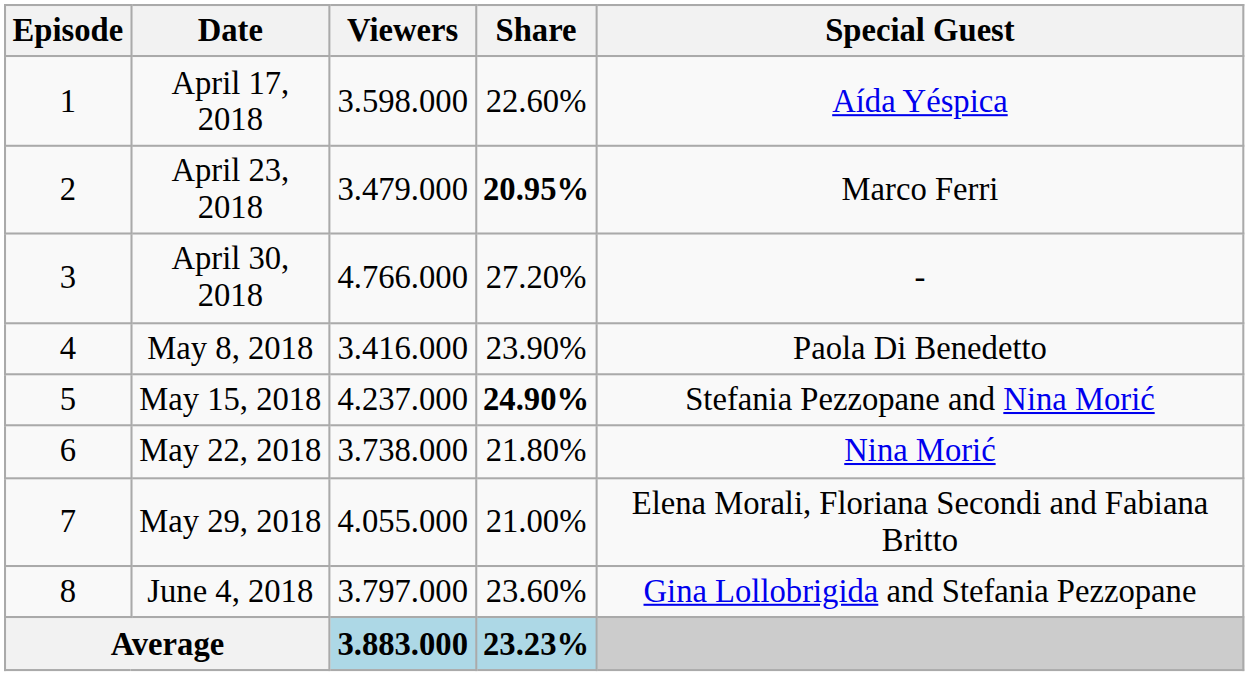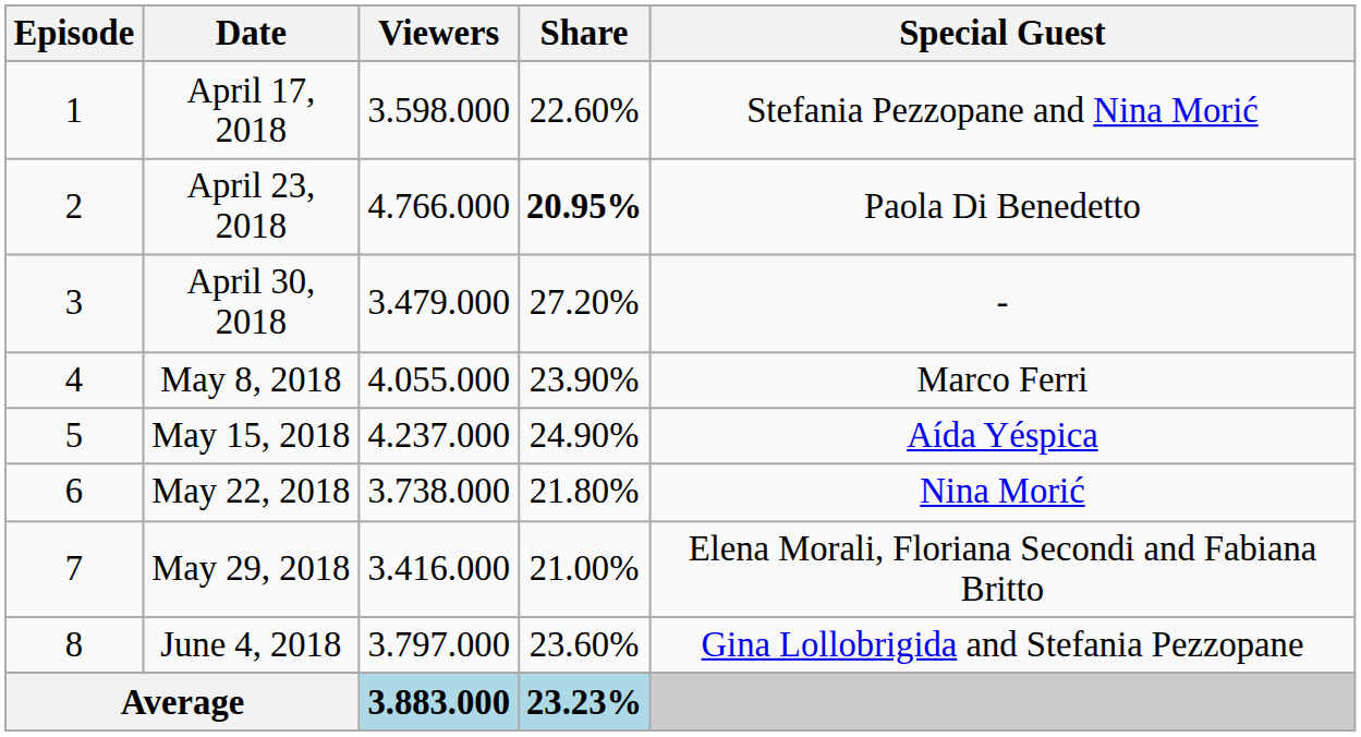 <table class="wikitable" style="text-align:center;">
 <tr>
 <th>Episode</th>
 <th>Date</th>
 <th>Viewers</th>
 <th>Share</th>
 <th>Special Guest</th>
 </tr>
 <tr>
 <td>1</td>
 <td>April 17, 2018</td>
 <td>3.598.000</td>
 <td>22.60%</td>
-<td><a href='#'>Aída Yéspica</a></td>
+<td>Stefania Pezzopane and <a href='#'>Nina Morić</a></td>
 </tr>
 <tr>
 <td>2</td>
 <td>April 23, 2018</td>
-<td>3.479.000</td>
+<td>4.766.000</td>
 <td><strong>20.95%</strong></td>
-<td>Marco Ferri</td>
+<td>Paola Di Benedetto</td>
 </tr>
 <tr>
 <td>3</td>
 <td>April 30, 2018</td>
-<td>4.766.000</td>
+<td>3.479.000</td>
 <td>27.20%</td>
 <td>-</td>
 </tr>
 <tr>
 <td>4</td>
 <td>May 8, 2018</td>
-<td>3.416.000</td>
+<td>4.055.000</td>
 <td>23.90%</td>
-<td>Paola Di Benedetto</td>
+<td>Marco Ferri</td>
 </tr>
 <tr>
 <td>5</td>
 <td>May 15, 2018</td>
 <td>4.237.000</td>
-<td><strong>24.90%</strong></td>
-<td>Stefania Pezzopane and <a href='#'>Nina Morić</a></td>
+<td>24.90%</td>
+<td><a href='#'>Aída Yéspica</a></td>
 </tr>
 <tr>
 <td>6</td>
 <td>May 22, 2018</td>
 <td>3.738.000</td>
 <td>21.80%</td>
 <td><a href='#'>Nina Morić</a></td>
 </tr>
 <tr>
 <td>7</td>
 <td>May 29, 2018</td>
-<td>4.055.000</td>
+<td>3.416.000</td>
 <td>21.00%</td>
 <td>Elena Morali, Floriana Secondi and Fabiana Britto</td>
 </tr>
 <tr>
 <td>8</td>
 <td>June 4, 2018</td>
 <td>3.797.000</td>
 <td>23.60%</td>
 <td><a href='#'>Gina Lollobrigida</a> and Stefania Pezzopane</td>
 </tr>
 <tr>
 <th colspan="2">Average</th>
 <td bgcolor="lightblue"><strong>3.883.000</strong></td>
 <td bgcolor="lightblue"><strong>23.23%</strong></td>
 <td bgcolor="#CCC"></td>
 </tr>
 </table>
